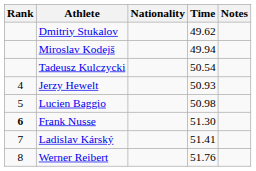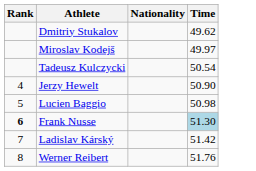 <table class="wikitable sortable" style="text-align:center">
 <tr>
 <th>Rank</th>
 <th>Athlete</th>
 <th>Nationality</th>
 <th>Time</th>
-<th>Notes</th>
 </tr>
 <tr>
 <td></td>
 <td align=left><a href='#'>Dmitriy Stukalov</a></td>
 <td align=left></td>
 <td>49.62</td>
-<td></td>
 </tr>
 <tr>
 <td></td>
 <td align=left><a href='#'>Miroslav Kodejš</a></td>
 <td align=left></td>
-<td>49.94</td>
-<td></td>
+<td>49.97</td>
 </tr>
 <tr>
 <td></td>
 <td align=left><a href='#'>Tadeusz Kulczycki</a></td>
 <td align=left></td>
 <td>50.54</td>
-<td></td>
 </tr>
 <tr>
 <td>4</td>
 <td align=left><a href='#'>Jerzy Hewelt</a></td>
 <td align=left></td>
-<td>50.93</td>
-<td></td>
+<td>50.90</td>
 </tr>
 <tr>
 <td>5</td>
 <td align=left><a href='#'>Lucien Baggio</a></td>
 <td align=left></td>
 <td>50.98</td>
-<td></td>
 </tr>
 <tr>
 <td><strong>6</strong></td>
 <td align=left><a href='#'>Frank Nusse</a></td>
 <td align=left></td>
-<td>51.30</td>
-<td></td>
+<td style="background: lightblue;">51.30</td>
 </tr>
 <tr>
 <td>7</td>
 <td align=left><a href='#'>Ladislav Kárský</a></td>
 <td align=left></td>
-<td>51.41</td>
-<td></td>
+<td>51.42</td>
 </tr>
 <tr>
 <td>8</td>
 <td align=left><a href='#'>Werner Reibert</a></td>
 <td align=left></td>
 <td>51.76</td>
-<td></td>
 </tr>
 </table>
